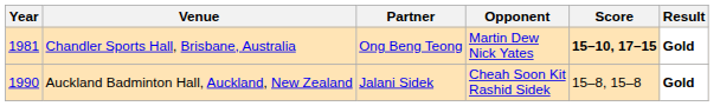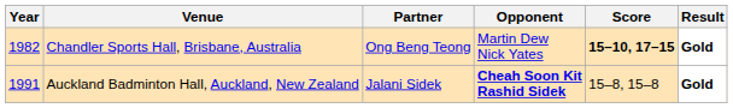 <table class="sortable wikitable" style="font-size: 90%;">
 <tr>
 <th>Year</th>
 <th>Venue</th>
 <th>Partner</th>
 <th>Opponent</th>
 <th>Score</th>
 <th>Result</th>
 </tr>
 <tr style="background:#FFE4B5">
-<td align="center"><a href='#'>1981</a></td>
+<td align="center"><a href='#'>1982</a></td>
 <td align="left"><a href='#'>Chandler Sports Hall</a>, <a href='#'>Brisbane, Australia</a></td>
 <td align="left"> <a href='#'>Ong Beng Teong</a></td>
 <td align="left"> <a href='#'>Martin Dew</a> <br>  <a href='#'>Nick Yates</a></td>
 <td align="left"><strong>15–10, 17–15</strong></td>
 <td style="text-align:left; background:white"> <strong>Gold</strong></td>
 </tr>
 <tr style="background:#FFE4B5">
-<td align="center"><a href='#'>1990</a></td>
+<td align="center"><a href='#'>1991</a></td>
 <td align="left">Auckland Badminton Hall, <a href='#'>Auckland</a>, <a href='#'>New Zealand</a></td>
 <td align="left"> <a href='#'>Jalani Sidek</a></td>
-<td align="left"> <a href='#'>Cheah Soon Kit</a> <br>  <a href='#'>Rashid Sidek</a></td>
+<td align="left"><strong> <a href='#'>Cheah Soon Kit</a> <br>  <a href='#'>Rashid Sidek</a></strong></td>
 <td align="left">15–8, 15–8</td>
 <td style="text-align:left; background:white"> <strong>Gold</strong></td>
 </tr>
 </table>
